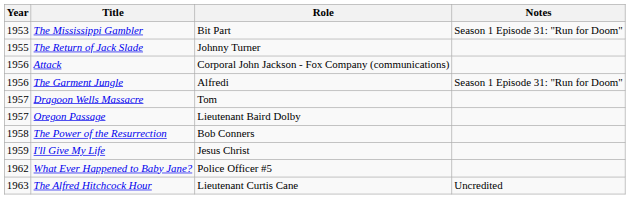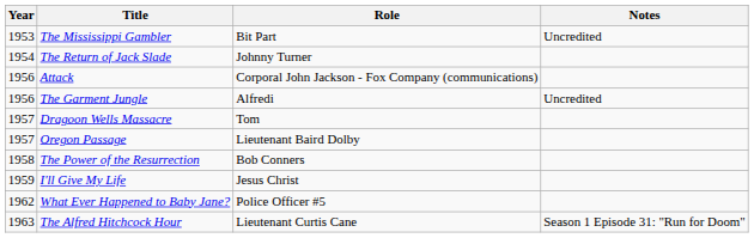 <table class="wikitable sortable">
 <tr>
 <th>Year</th>
 <th>Title</th>
 <th>Role</th>
 <th>Notes</th>
 </tr>
 <tr>
 <td>1953</td>
 <td><em><a href='#'>The Mississippi Gambler</a></em></td>
 <td>Bit Part</td>
-<td>Season 1 Episode 31: "Run for Doom"</td>
+<td>Uncredited</td>
 </tr>
 <tr>
-<td>1955</td>
+<td>1954</td>
 <td><em><a href='#'>The Return of Jack Slade</a></em></td>
 <td>Johnny Turner</td>
 <td></td>
 </tr>
 <tr>
 <td>1956</td>
 <td><em><a href='#'>Attack</a></em></td>
 <td>Corporal John Jackson - Fox Company (communications)</td>
 <td></td>
 </tr>
 <tr>
 <td>1956</td>
 <td><em><a href='#'>The Garment Jungle</a></em></td>
 <td>Alfredi</td>
-<td>Season 1 Episode 31: "Run for Doom"</td>
+<td>Uncredited</td>
 </tr>
 <tr>
 <td>1957</td>
 <td><em><a href='#'>Dragoon Wells Massacre</a></em></td>
 <td>Tom</td>
 <td></td>
 </tr>
 <tr>
 <td>1957</td>
 <td><em><a href='#'>Oregon Passage</a></em></td>
 <td>Lieutenant Baird Dolby</td>
 <td></td>
 </tr>
 <tr>
 <td>1958</td>
 <td><em><a href='#'>The Power of the Resurrection</a></em></td>
 <td>Bob Conners</td>
 <td></td>
 </tr>
 <tr>
 <td>1959</td>
 <td><em><a href='#'>I'll Give My Life</a></em></td>
 <td>Jesus Christ</td>
 <td></td>
 </tr>
 <tr>
 <td>1962</td>
 <td><em><a href='#'>What Ever Happened to Baby Jane?</a></em></td>
 <td>Police Officer #5</td>
 <td></td>
 </tr>
 <tr>
 <td>1963</td>
 <td><em><a href='#'>The Alfred Hitchcock Hour</a></em></td>
 <td>Lieutenant Curtis Cane</td>
-<td>Uncredited</td>
+<td>Season 1 Episode 31: "Run for Doom"</td>
 </tr>
 </table>
